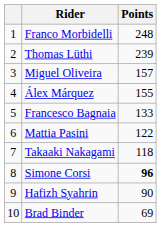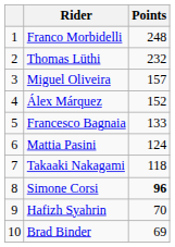 <table class="wikitable" style="font-size: 95%;">
 <tr>
 <th></th>
 <th>Rider</th>
 <th>Points</th>
 </tr>
 <tr>
 <td align=center>1</td>
 <td> <a href='#'>Franco Morbidelli</a></td>
 <td align=right>248</td>
 </tr>
 <tr>
 <td align=center>2</td>
 <td> <a href='#'>Thomas Lüthi</a></td>
-<td align=right>239</td>
+<td align=right>232</td>
 </tr>
 <tr>
 <td align=center>3</td>
 <td> <a href='#'>Miguel Oliveira</a></td>
 <td align=right>157</td>
 </tr>
 <tr>
 <td align=center>4</td>
 <td> <a href='#'>Álex Márquez</a></td>
-<td align=right>155</td>
+<td align=right>152</td>
 </tr>
 <tr>
 <td align=center>5</td>
 <td> <a href='#'>Francesco Bagnaia</a></td>
 <td align=right>133</td>
 </tr>
 <tr>
 <td align=center>6</td>
 <td> <a href='#'>Mattia Pasini</a></td>
-<td align=right>122</td>
+<td align=right>124</td>
 </tr>
 <tr>
 <td align=center>7</td>
 <td> <a href='#'>Takaaki Nakagami</a></td>
 <td align=right>118</td>
 </tr>
 <tr>
 <td align=center>8</td>
 <td> <a href='#'>Simone Corsi</a></td>
 <td align=right><strong>96</strong></td>
 </tr>
 <tr>
 <td align=center>9</td>
 <td> <a href='#'>Hafizh Syahrin</a></td>
-<td align=right>90</td>
+<td align=right>70</td>
 </tr>
 <tr>
 <td align=center>10</td>
 <td> <a href='#'>Brad Binder</a></td>
 <td align=right>69</td>
 </tr>
 </table>
